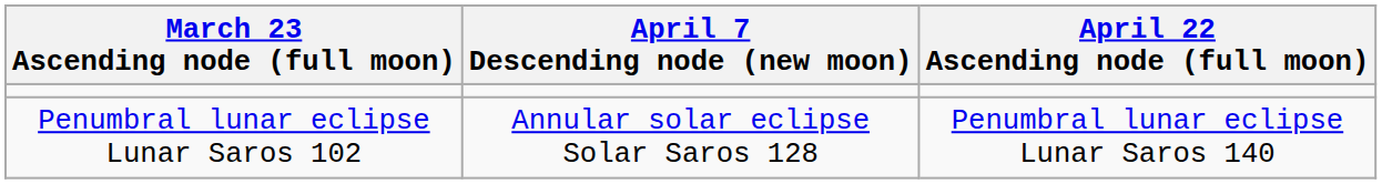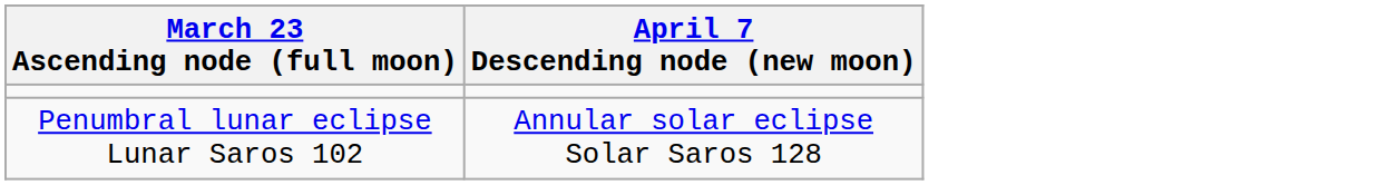 <table class="wikitable">
 <tr>
 <th><a href='#'>March 23</a><br>Ascending node (full moon)</th>
 <th><a href='#'>April 7</a><br>Descending node (new moon)</th>
-<th><a href='#'>April 22</a><br>Ascending node (full moon)</th>
 </tr>
 <tr>
-<td></td>
 <td></td>
 <td></td>
 </tr>
 <tr align=center>
 <td><a href='#'>Penumbral lunar eclipse</a><br>Lunar Saros 102</td>
 <td><a href='#'>Annular solar eclipse</a><br>Solar Saros 128</td>
-<td><a href='#'>Penumbral lunar eclipse</a><br>Lunar Saros 140</td>
 </tr>
 </table>
